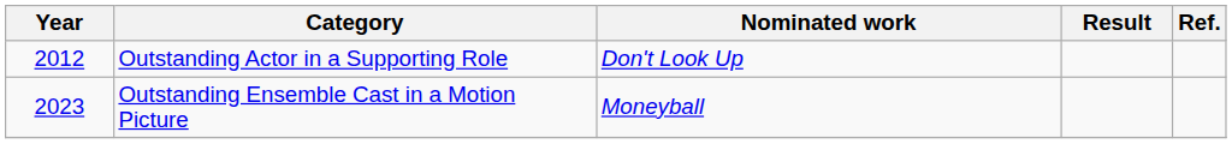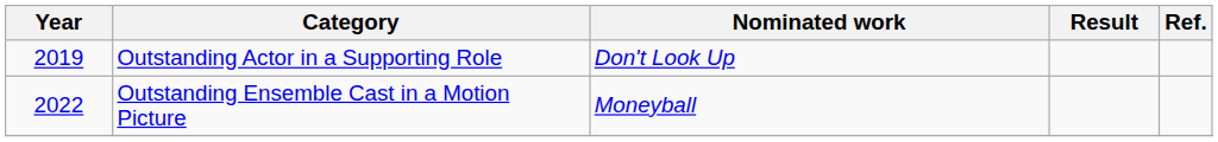 <table class=wikitable>
 <tr>
 <th scope="col" style="width:5em;">Year</th>
 <th scope="col" style="width:26em;">Category</th>
 <th scope="col" style="width:25em;">Nominated work</th>
 <th scope="col" style="width:5em;">Result</th>
 <th>Ref.</th>
 </tr>
 <tr>
-<td style="text-align:center;"><a href='#'>2012</a></td>
+<td style="text-align:center;"><a href='#'>2019</a></td>
 <td><a href='#'>Outstanding Actor in a Supporting Role</a></td>
 <td><em><a href='#'>Don't Look Up</a></em></td>
 <td></td>
 <td></td>
 </tr>
 <tr>
-<td style="text-align:center;"><a href='#'>2023</a></td>
+<td style="text-align:center;"><a href='#'>2022</a></td>
 <td><a href='#'>Outstanding Ensemble Cast in a Motion Picture</a></td>
 <td><em><a href='#'>Moneyball</a></em></td>
 <td></td>
 <td></td>
 </tr>
 <tr>
 </tr>
 </table>
